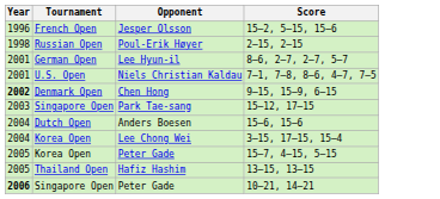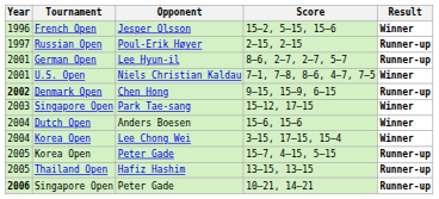 <table class="sortable wikitable" style="font-size: 90%;">
 <tr>
 <th>Year</th>
 <th>Tournament</th>
 <th>Opponent</th>
 <th>Score</th>
+<th>Result</th>
 </tr>
 <tr style="background:#D4F1C5">
 <td align="center">1996</td>
 <td><a href='#'>French Open</a></td>
 <td> <a href='#'>Jesper Olsson</a></td>
 <td>15–2, 5–15, 15–6</td>
+<td style="text-align:left; background:white"> <strong>Winner</strong></td>
 </tr>
 <tr style="background:#D4F1C5">
-<td align="center">1998</td>
+<td align="center">1997</td>
 <td><a href='#'>Russian Open</a></td>
 <td> <a href='#'>Poul-Erik Høyer</a></td>
 <td>2–15, 2–15</td>
+<td style="text-align:left; background:white"> <strong>Runner-up</strong></td>
 </tr>
 <tr style="background:#D4F1C5">
 <td align="center">2001</td>
 <td><a href='#'>German Open</a></td>
 <td> <a href='#'>Lee Hyun-il</a></td>
 <td>8–6, 2–7, 2–7, 5–7</td>
+<td style="text-align:left; background:white"> <strong>Runner-up</strong></td>
 </tr>
 <tr style="background:#D4F1C5">
 <td align="center">2001</td>
 <td><a href='#'>U.S. Open</a></td>
 <td> <a href='#'>Niels Christian Kaldau</a></td>
 <td>7–1, 7–8, 8–6, 4–7, 7–5</td>
+<td style="text-align:left; background:white"> <strong>Winner</strong></td>
 </tr>
 <tr style="background:#D4F1C5">
 <td align="center"><strong>2002</strong></td>
 <td><a href='#'>Denmark Open</a></td>
 <td> <a href='#'>Chen Hong</a></td>
 <td>9–15, 15–9, 6–15</td>
+<td style="text-align:left; background:white"> <strong>Runner-up</strong></td>
 </tr>
 <tr style="background:#D4F1C5">
 <td align="center">2003</td>
 <td><a href='#'>Singapore Open</a></td>
 <td> <a href='#'>Park Tae-sang</a></td>
 <td>15–12, 17–15</td>
+<td style="text-align:left; background:white"> <strong>Winner</strong></td>
 </tr>
 <tr style="background:#D4F1C5">
 <td align="center">2004</td>
 <td><a href='#'>Dutch Open</a></td>
 <td> Anders Boesen</td>
 <td>15–6, 15–6</td>
+<td style="text-align:left; background:white"> <strong>Winner</strong></td>
 </tr>
 <tr style="background:#D4F1C5">
 <td align="center">2004</td>
 <td><a href='#'>Korea Open</a></td>
 <td> <a href='#'>Lee Chong Wei</a></td>
 <td>3–15, 17–15, 15–4</td>
+<td style="text-align:left; background:white"> <strong>Winner</strong></td>
 </tr>
 <tr style="background:#D4F1C5">
 <td align="center">2005</td>
 <td>Korea Open</td>
 <td> <a href='#'>Peter Gade</a></td>
 <td>15–7, 4–15, 5–15</td>
+<td style="text-align:left; background:white"> <strong>Runner-up</strong></td>
 </tr>
 <tr style="background:#D4F1C5">
 <td align="center">2005</td>
 <td><a href='#'>Thailand Open</a></td>
 <td> <a href='#'>Hafiz Hashim</a></td>
 <td>13–15, 13–15</td>
+<td style="text-align:left; background:white"> <strong>Runner-up</strong></td>
 </tr>
 <tr style="background:#D4F1C5">
 <td align="center"><strong>2006</strong></td>
 <td>Singapore Open</td>
 <td> Peter Gade</td>
 <td>10–21, 14–21</td>
+<td style="text-align:left; background:white"> <strong>Runner-up</strong></td>
 </tr>
 </table>
